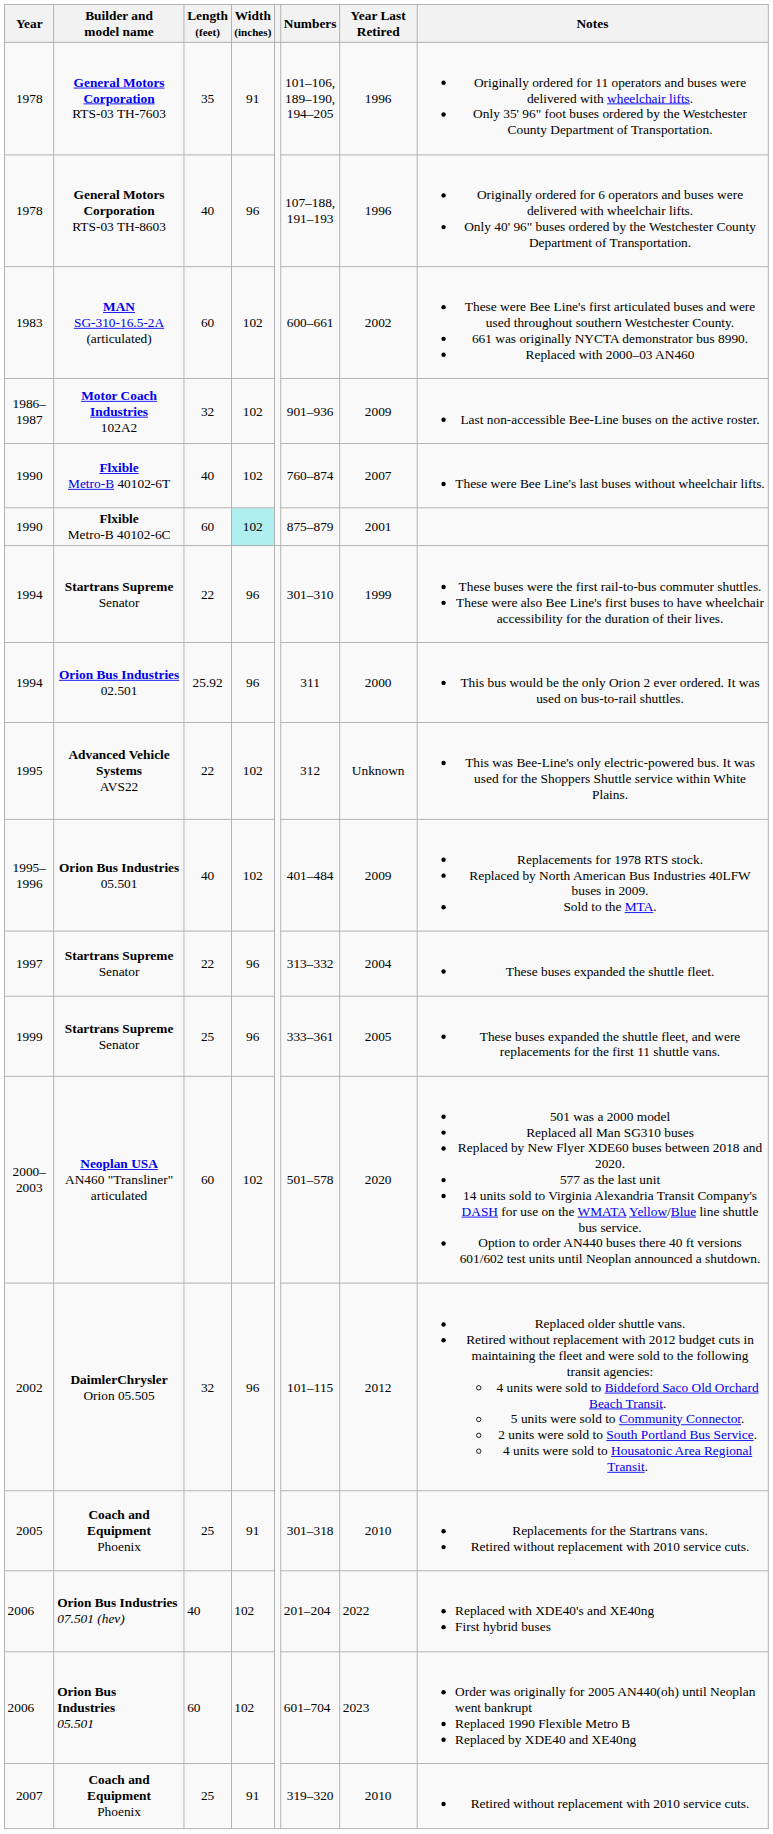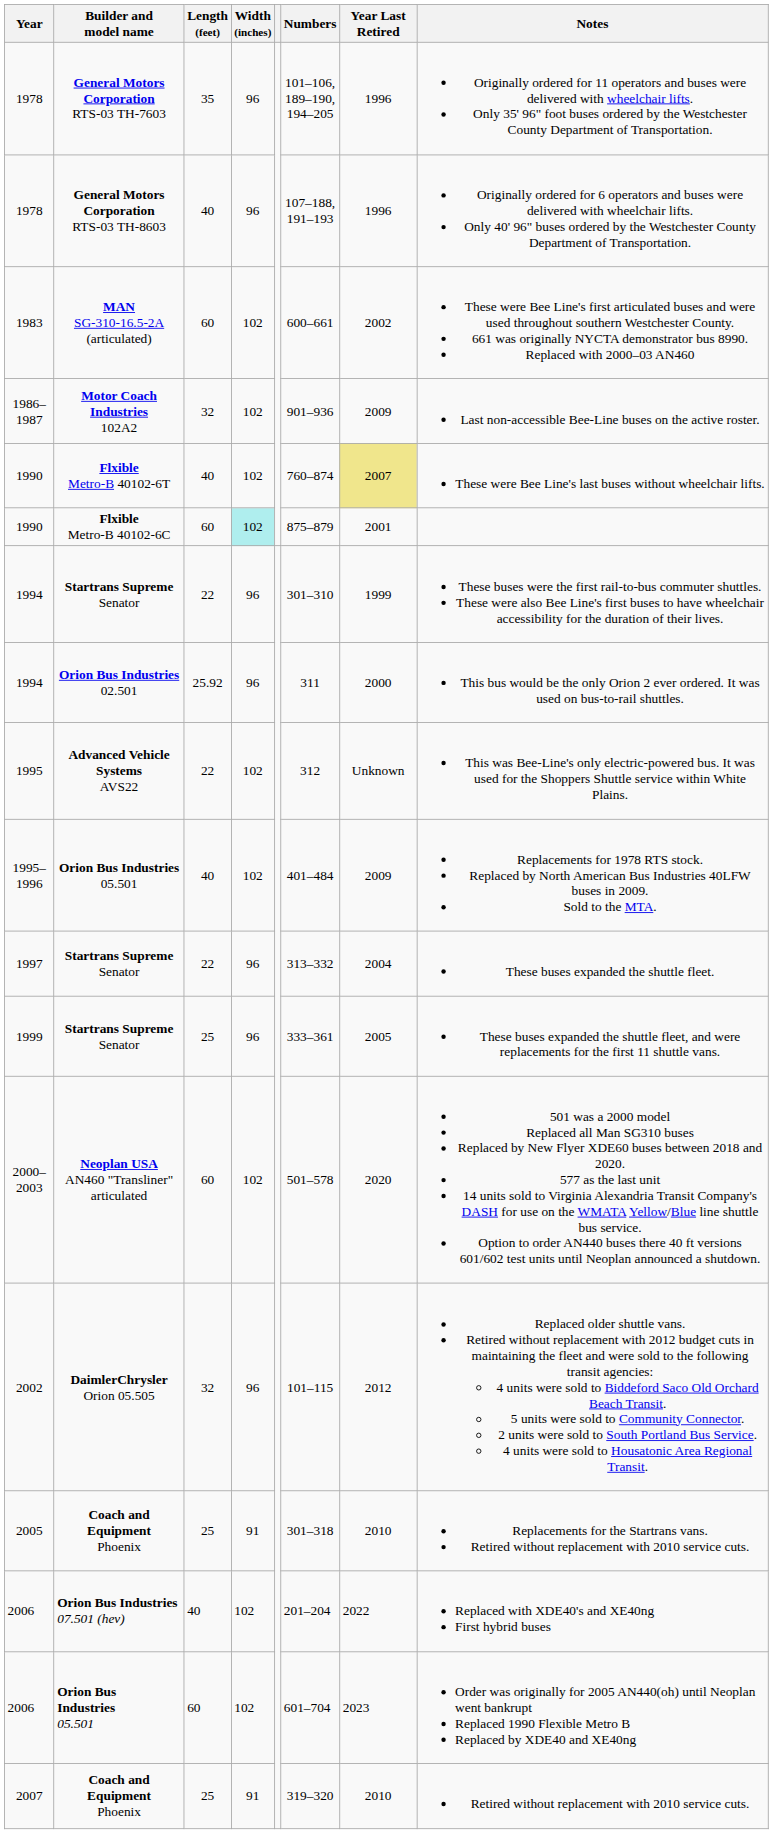 <table class="wikitable" style="font-size: 95%;">
 <tr align="center">
 <th>Year</th>
 <th>Builder and<br>model name</th>
 <th>Length<br><small>(feet)</small></th>
 <th>Width<br><small>(inches)</small></th>
 <th></th>
 <th>Numbers</th>
 <th>Year Last Retired</th>
 <th>Notes</th>
 </tr>
 <tr align="center">
 <td>1978</td>
 <td><strong><a href='#'>General Motors Corporation</a></strong><br>RTS-03 TH-7603</td>
 <td>35</td>
-<td>91</td>
+<td>96</td>
 <td rowspan="6"></td>
 <td>101–106,<br>189–190,<br>194–205</td>
 <td>1996</td>
 <td><br><ul><li>Originally ordered for 11 operators and buses were delivered with <a href='#'>wheelchair lifts</a>.</li><li>Only 35' 96" foot buses ordered by the Westchester County Department of Transportation.</li></ul></td>
 </tr>
 <tr align="center">
 <td>1978</td>
 <td><strong>General Motors Corporation</strong><br>RTS-03 TH-8603</td>
 <td>40</td>
 <td>96</td>
 <td>107–188,<br>191–193</td>
 <td>1996</td>
 <td><br><ul><li>Originally ordered for 6 operators and buses were delivered with wheelchair lifts.</li><li>Only 40' 96" buses ordered by the Westchester County Department of Transportation.</li></ul></td>
 </tr>
 <tr align="center">
 <td>1983</td>
 <td><strong><a href='#'>MAN</a></strong><br><a href='#'>SG-310-16.5-2A</a><br>(articulated)</td>
 <td>60</td>
 <td>102</td>
 <td>600–661</td>
 <td>2002</td>
 <td><br><ul><li>These were Bee Line's first articulated buses and were used throughout southern Westchester County.</li><li>661 was originally NYCTA demonstrator bus 8990.</li><li>Replaced with 2000–03 AN460</li></ul></td>
 </tr>
 <tr align="center">
 <td>1986–<br>1987</td>
 <td><strong><a href='#'>Motor Coach Industries</a></strong><br>102A2</td>
 <td>32</td>
 <td>102</td>
 <td>901–936</td>
 <td>2009</td>
 <td><br><ul><li>Last non-accessible Bee-Line buses on the active roster.</li></ul></td>
 </tr>
 <tr align="center">
 <td>1990</td>
 <td><strong><a href='#'>Flxible</a></strong><br><a href='#'>Metro-B</a> 40102-6T</td>
 <td>40</td>
 <td>102</td>
 <td>760–874</td>
-<td>2007</td>
+<td style="background: khaki;">2007</td>
 <td><br><ul><li>These were Bee Line's last buses without wheelchair lifts.</li></ul></td>
 </tr>
 <tr align="center">
 <td>1990</td>
 <td><strong>Flxible</strong><br>Metro-B 40102-6C</td>
 <td>60</td>
 <td style="background: paleturquoise;">102</td>
 <td>875–879</td>
 <td>2001</td>
 <td></td>
 </tr>
 <tr align="center">
 <td>1994</td>
 <td><strong>Startrans Supreme</strong><br>Senator</td>
 <td>22</td>
 <td>96</td>
 <td rowspan="12"></td>
 <td>301–310</td>
 <td>1999</td>
 <td><br><ul><li>These buses were the first rail-to-bus commuter shuttles.</li><li>These were also Bee Line's first buses to have wheelchair accessibility for the duration of their lives.</li></ul></td>
 </tr>
 <tr align="center">
 <td>1994</td>
 <td><strong><a href='#'>Orion Bus Industries</a></strong><br>02.501</td>
 <td>25.92</td>
 <td>96</td>
 <td>311</td>
 <td>2000</td>
 <td><br><ul><li>This bus would be the only Orion 2 ever ordered. It was used on bus-to-rail shuttles.</li></ul></td>
 </tr>
 <tr align="center">
 <td>1995</td>
 <td><strong>Advanced Vehicle Systems</strong><br>AVS22</td>
 <td>22</td>
 <td>102</td>
 <td>312</td>
 <td>Unknown</td>
 <td><br><ul><li>This was Bee-Line's only electric-powered bus. It was used for the Shoppers Shuttle service within White Plains.</li></ul></td>
 </tr>
 <tr align="center">
 <td>1995–<br>1996</td>
 <td><strong>Orion Bus Industries</strong><br>05.501</td>
 <td>40</td>
 <td>102</td>
 <td>401–484</td>
 <td>2009</td>
 <td><br><ul><li>Replacements for 1978 RTS stock.</li><li>Replaced by North American Bus Industries 40LFW buses in 2009.</li><li>Sold to the <a href='#'>MTA</a>.</li></ul></td>
 </tr>
 <tr align="center">
 <td>1997</td>
 <td><strong>Startrans Supreme</strong><br>Senator</td>
 <td>22</td>
 <td>96</td>
 <td>313–332</td>
 <td>2004</td>
 <td><br><ul><li>These buses expanded the shuttle fleet.</li></ul></td>
 </tr>
 <tr align="center">
 <td>1999</td>
 <td><strong>Startrans Supreme</strong><br>Senator</td>
 <td>25</td>
 <td>96</td>
 <td>333–361</td>
 <td>2005</td>
 <td><br><ul><li>These buses expanded the shuttle fleet, and were replacements for the first 11 shuttle vans.</li></ul></td>
 </tr>
 <tr align="center">
 <td>2000–2003</td>
 <td><strong><a href='#'>Neoplan USA</a></strong><br>AN460 "Transliner" articulated</td>
 <td>60</td>
 <td>102</td>
 <td>501–578</td>
 <td>2020</td>
 <td><br><ul><li>501 was a 2000 model</li><li>Replaced all Man SG310 buses</li><li>Replaced by New Flyer XDE60 buses between 2018 and 2020.</li><li>577 as the last unit</li><li>14 units sold to Virginia Alexandria Transit Company's <a href='#'>DASH</a> for use on the <a href='#'>WMATA</a> <a href='#'>Yellow</a>/<a href='#'>Blue</a> line shuttle bus service.</li><li>Option to order AN440 buses there 40 ft versions 601/602 test units until Neoplan announced a shutdown.</li></ul></td>
 </tr>
 <tr align="center">
 <td>2002</td>
 <td><strong>DaimlerChrysler</strong><br>Orion 05.505</td>
 <td>32</td>
 <td>96</td>
 <td>101–115</td>
 <td>2012</td>
 <td><br><ul><li>Replaced older shuttle vans.</li><li>Retired without replacement with 2012 budget cuts in maintaining the fleet and were sold to the following transit agencies:<ul><li>4 units were sold to <a href='#'>Biddeford Saco Old Orchard Beach Transit</a>.</li><li>5 units were sold to <a href='#'>Community Connector</a>.</li><li>2 units were sold to <a href='#'>South Portland Bus Service</a>.</li><li>4 units were sold to <a href='#'>Housatonic Area Regional Transit</a>.</li></ul></li></ul></td>
 </tr>
 <tr align="center">
 <td>2005</td>
 <td><strong>Coach and Equipment</strong><br>Phoenix</td>
 <td>25</td>
 <td>91</td>
 <td>301–318</td>
 <td>2010</td>
 <td><br><ul><li>Replacements for the Startrans vans.</li><li>Retired without replacement with 2010 service cuts.</li></ul></td>
 </tr>
 <tr>
 <td>2006</td>
 <td><strong>Orion Bus            Industries</strong><br><em>07.501 (hev)</em></td>
 <td>40</td>
 <td>102</td>
 <td>201–204</td>
 <td>2022</td>
 <td><br><ul><li>Replaced with XDE40's and XE40ng</li><li>First hybrid buses</li></ul></td>
 </tr>
 <tr>
 <td>2006</td>
 <td><strong>Orion Bus</strong><br><strong>Industries</strong><br><em>05.501</em></td>
 <td>60</td>
 <td>102</td>
 <td>601–704</td>
 <td>2023</td>
 <td><br><ul><li>Order was originally for 2005 AN440(oh) until Neoplan went bankrupt</li><li>Replaced 1990 Flexible Metro B</li><li>Replaced by XDE40 and XE40ng</li></ul></td>
 </tr>
 <tr align="center">
 <td>2007</td>
 <td><strong>Coach and Equipment</strong><br>Phoenix</td>
 <td>25</td>
 <td>91</td>
 <td>319–320</td>
 <td>2010</td>
 <td><br><ul><li>Retired without replacement with 2010 service cuts.</li></ul></td>
 </tr>
 </table>
